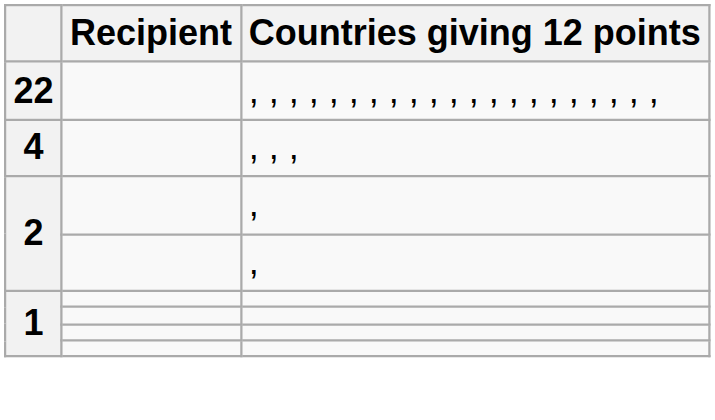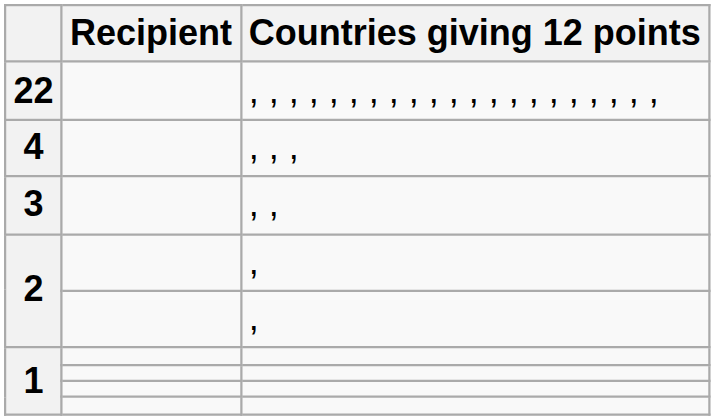 <table class="wikitable plainrowheaders">
 <tr>
 <th scope="col"></th>
 <th scope="col">Recipient</th>
 <th scope="col">Countries giving 12 points</th>
 </tr>
 <tr>
 <th scope="row">22</th>
 <td></td>
 <td>, , , , , , , , , , , , , , , , , , , , , <strong></strong></td>
 </tr>
 <tr>
 <th scope="rowgroup" rowspan="1">4</th>
 <td></td>
 <td><strong></strong>, , , </td>
+</tr>
+<tr>
+<th scope="rowgroup" rowspan="1">3</th>
+<td></td>
+<td>, , </td>
 </tr>
 <tr>
 <th scope="rowgroup" rowspan="2">2</th>
 <td></td>
 <td>, <strong></strong></td>
 </tr>
 <tr>
 <td></td>
 <td><strong></strong>, <strong></strong></td>
 </tr>
 <tr>
 <th scope="rowgroup" rowspan="4">1</th>
 <td></td>
 <td></td>
 </tr>
 <tr>
 <td></td>
 <td></td>
 </tr>
 <tr>
 <td></td>
 <td><strong></strong></td>
 </tr>
 <tr>
 <td></td>
 <td></td>
 </tr>
 </table>
